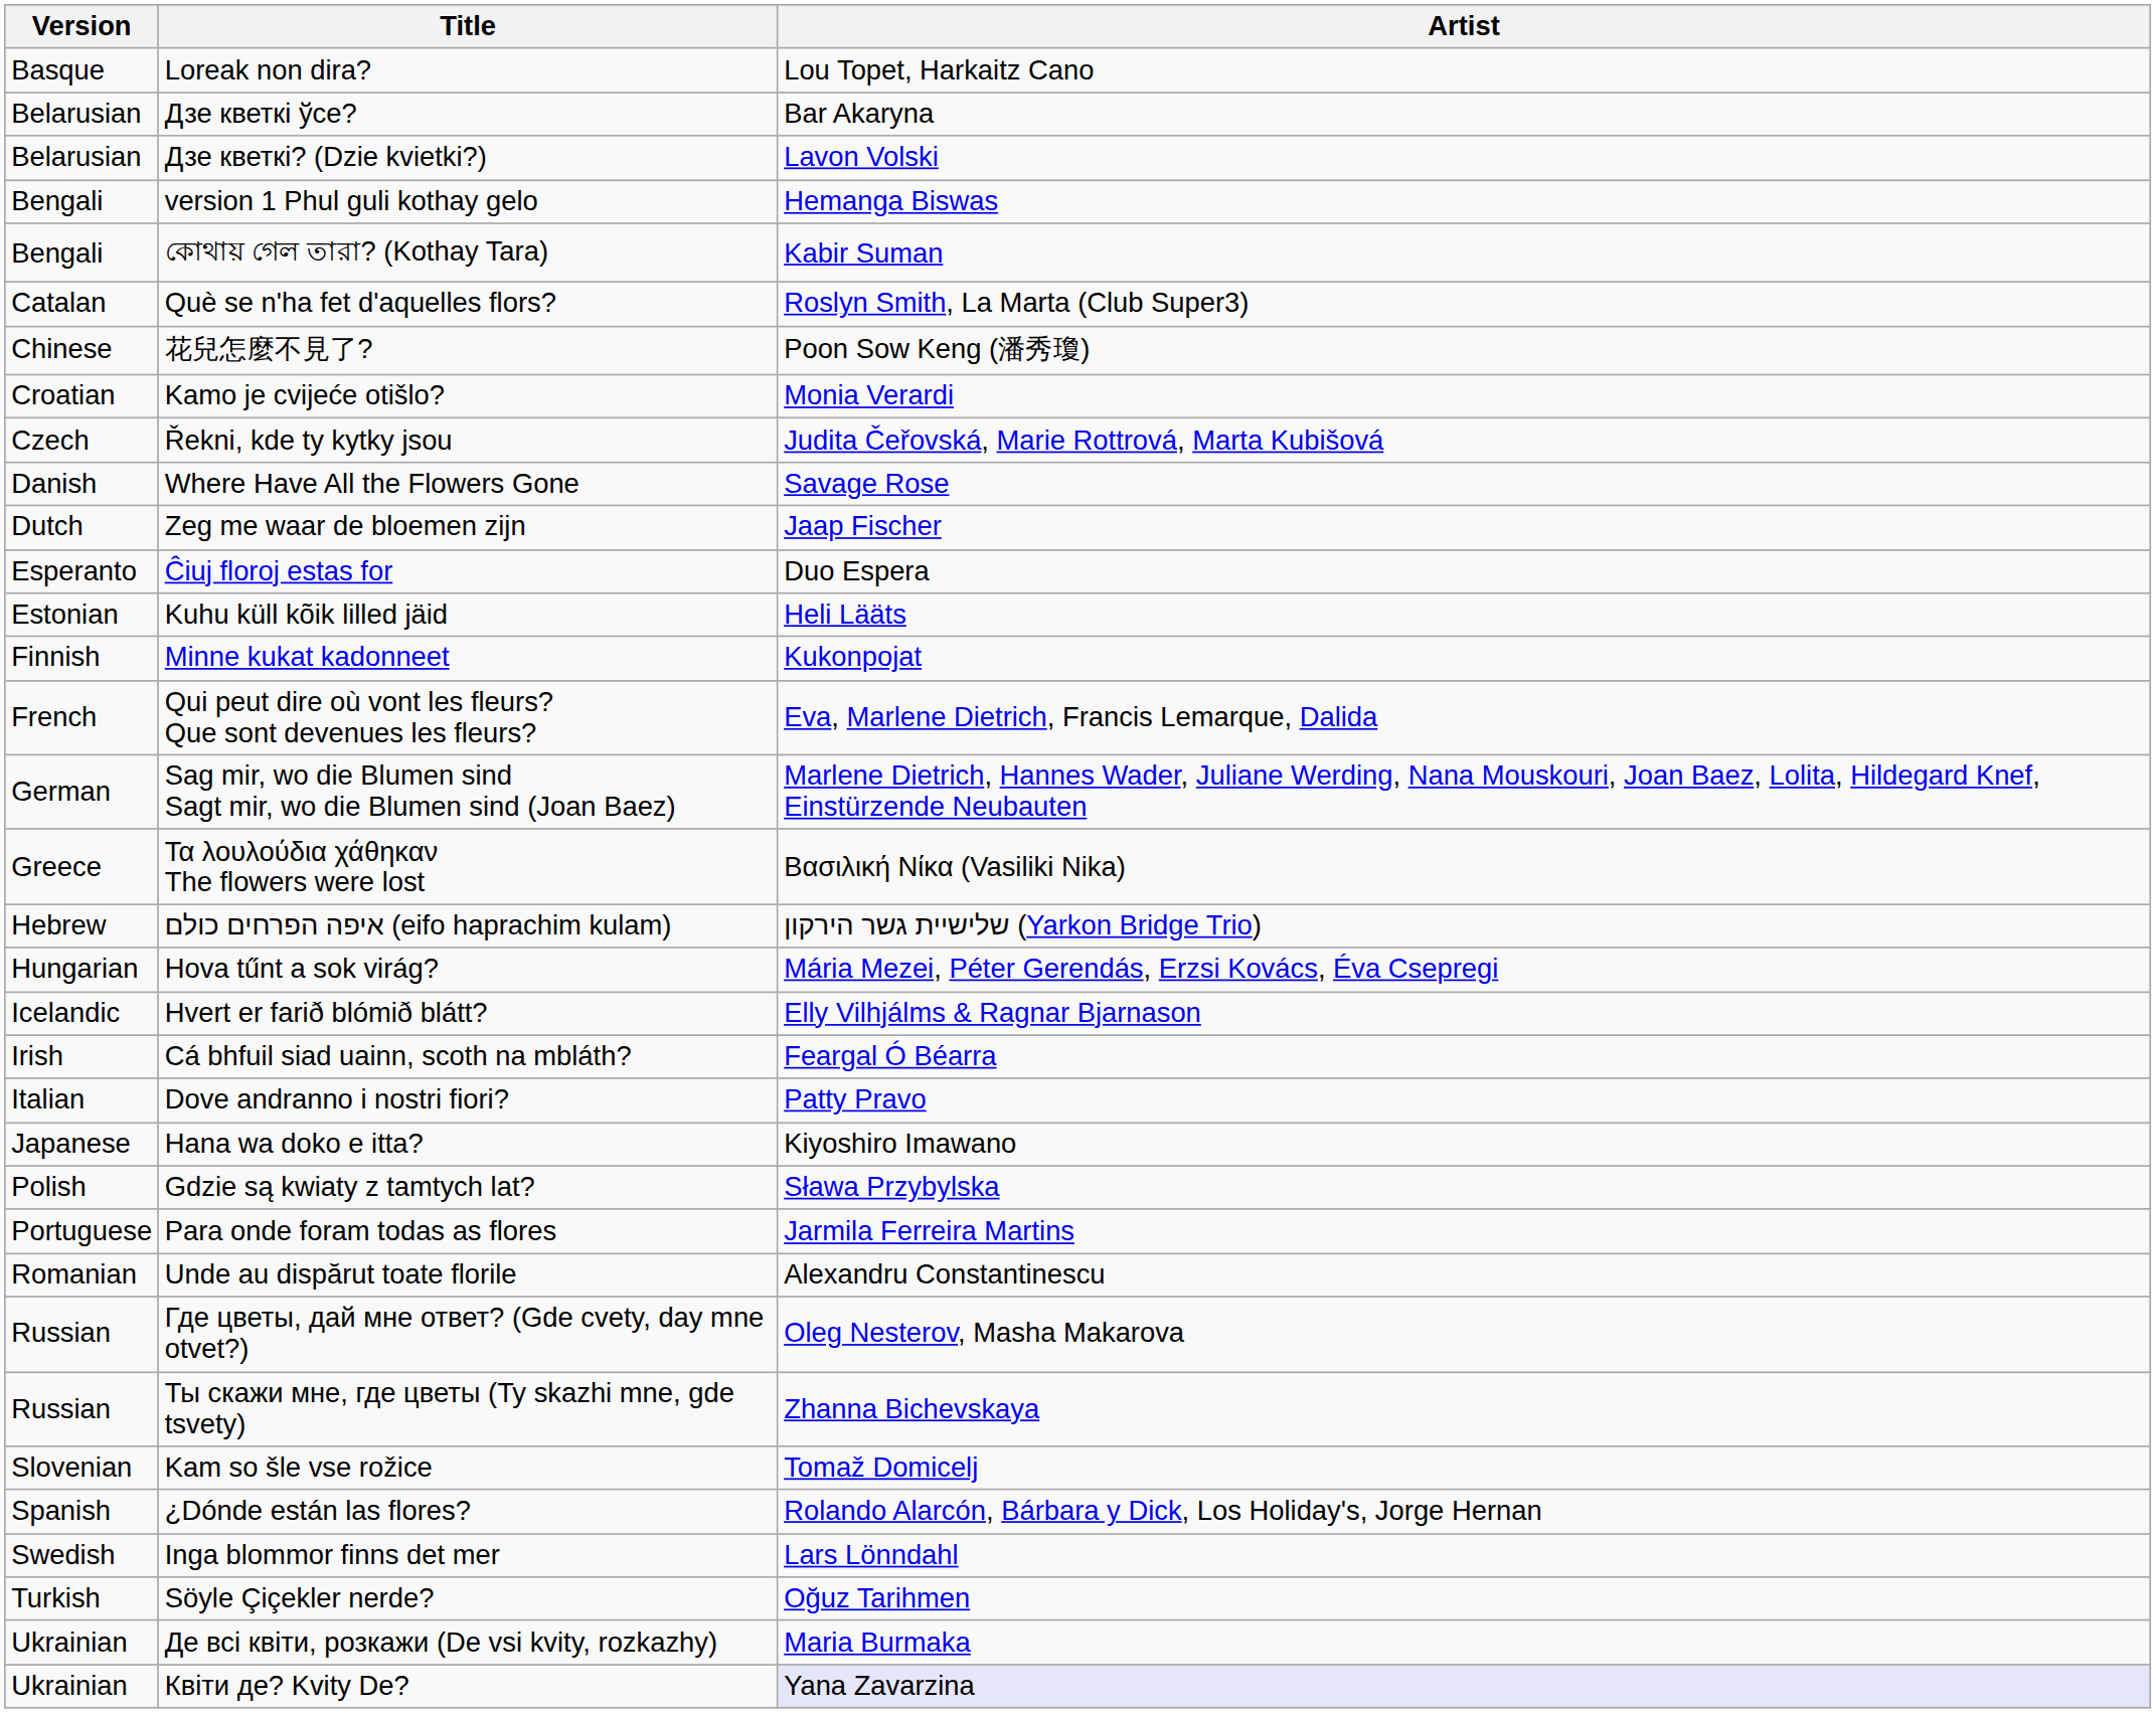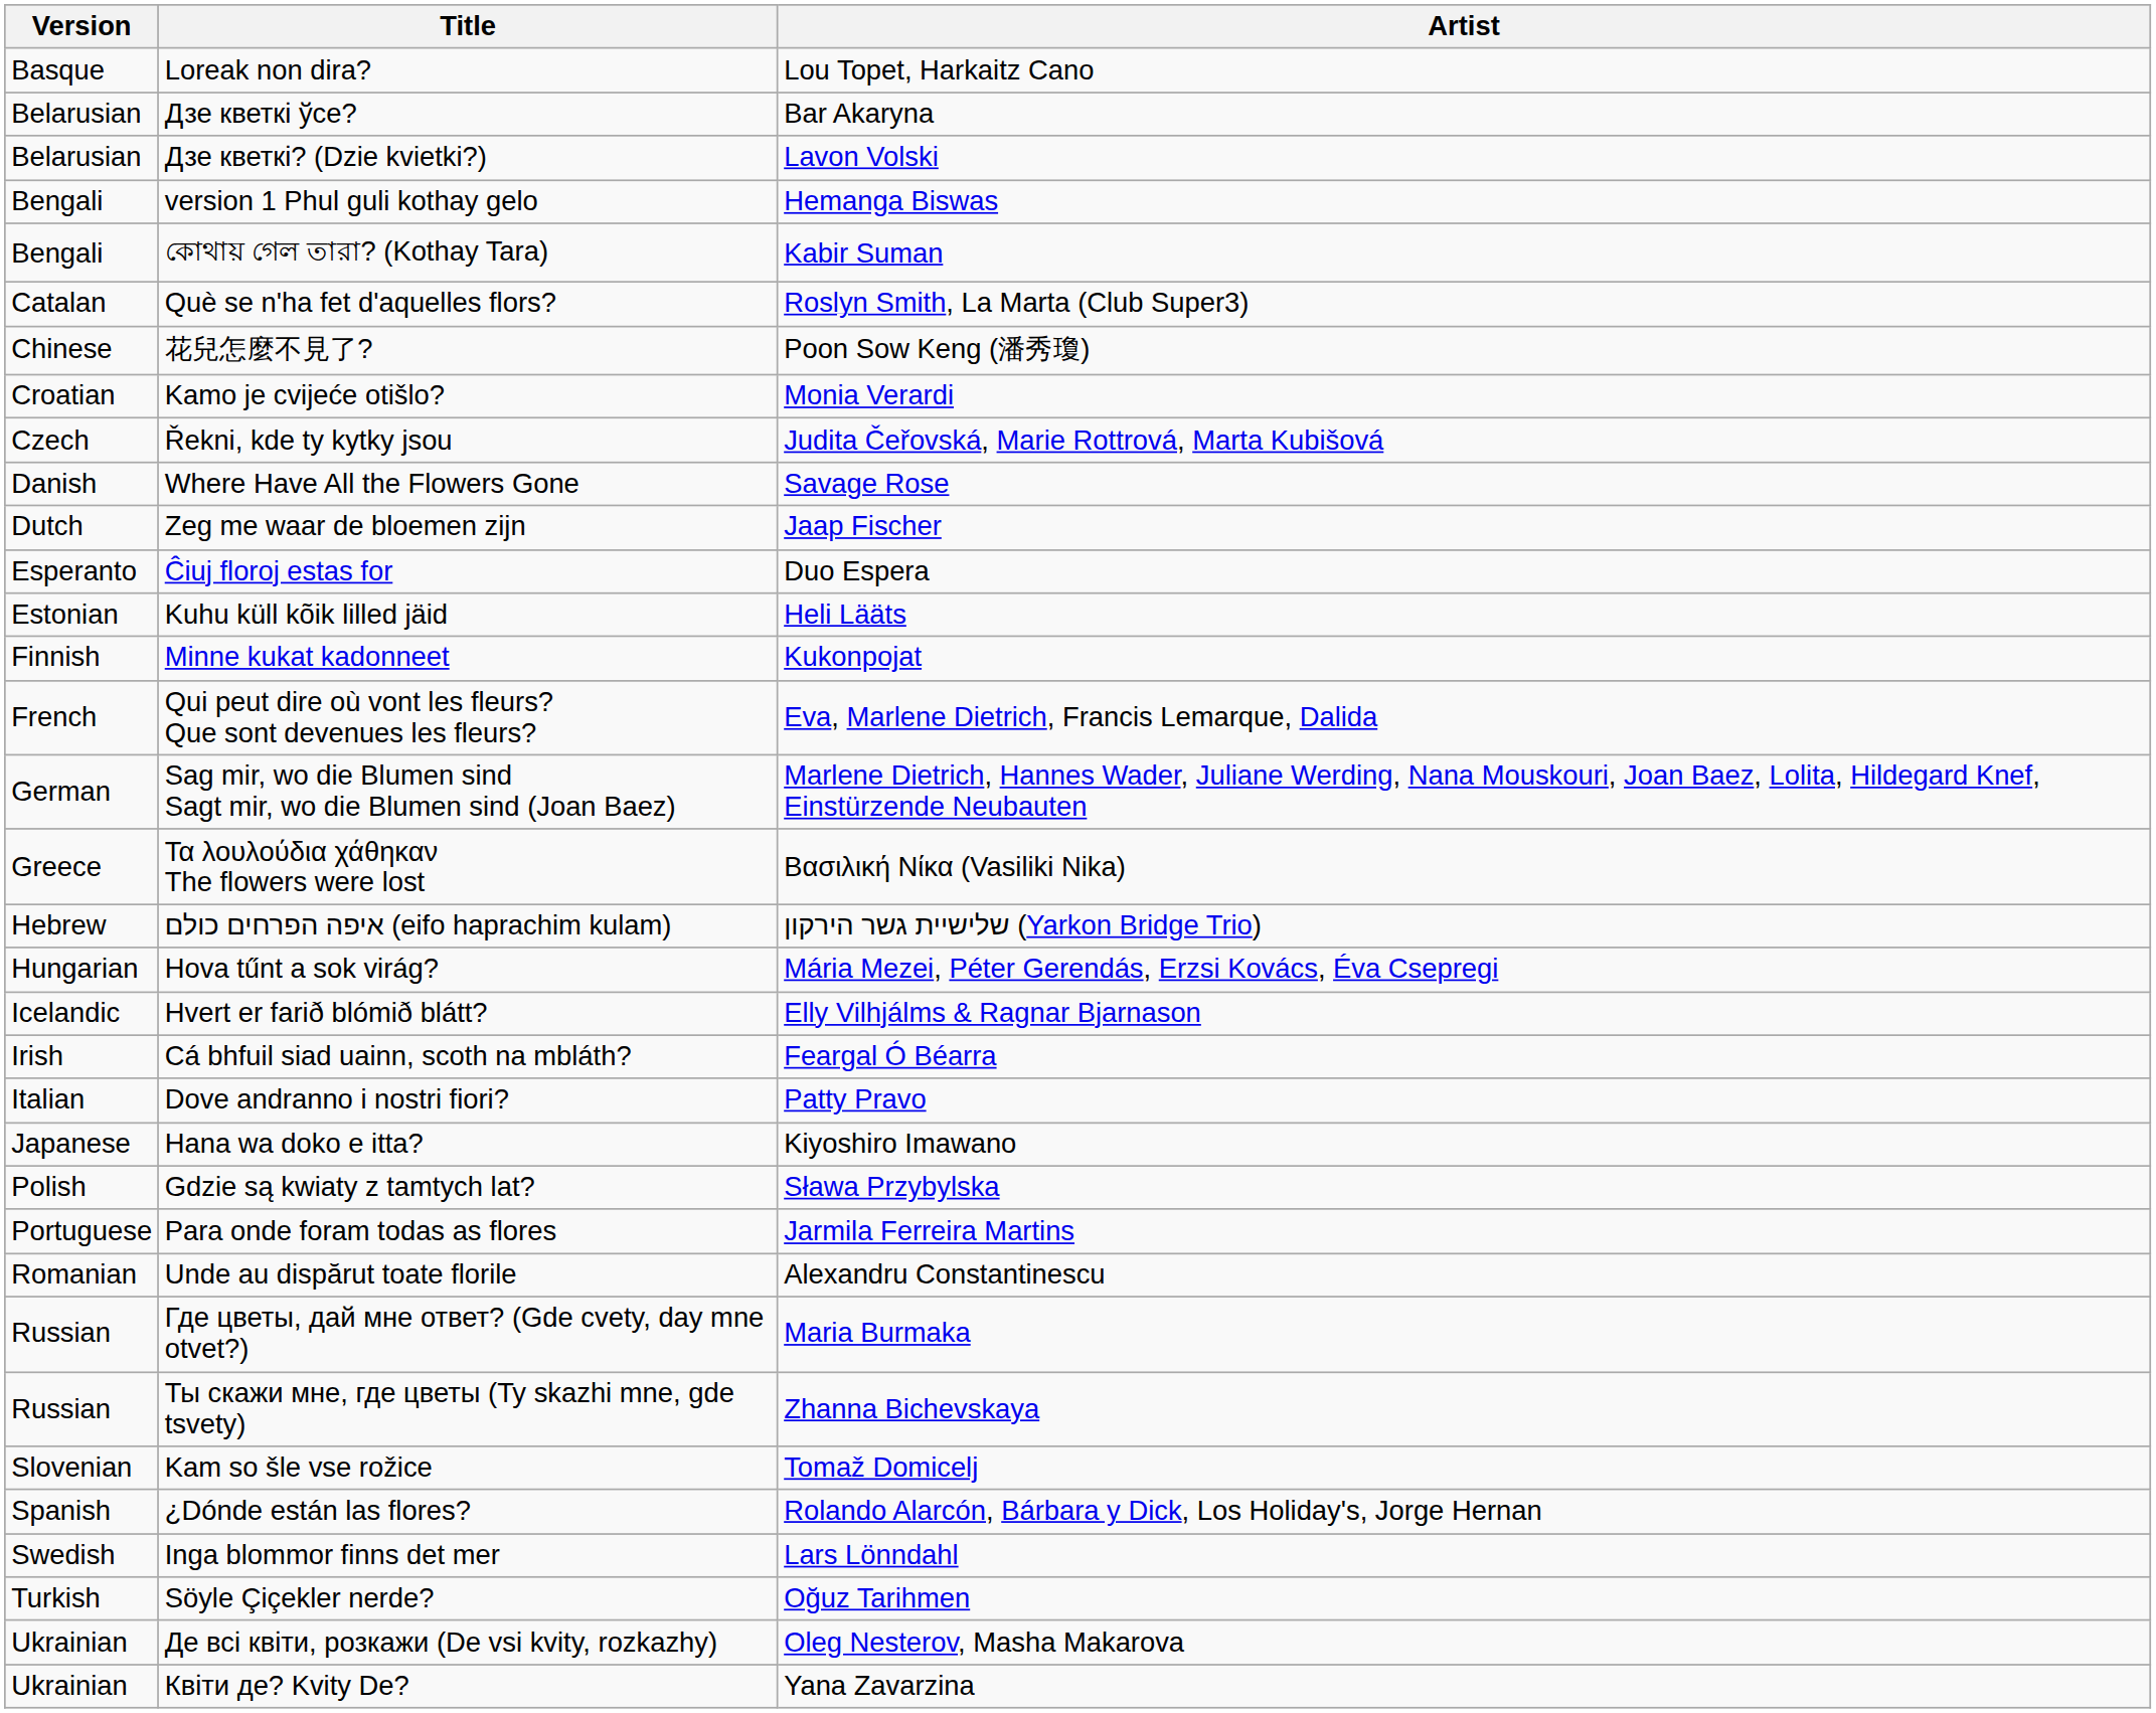 <table class="wikitable">
 <tr>
 <th>Version</th>
 <th>Title</th>
 <th>Artist</th>
 </tr>
 <tr>
 <td>Basque</td>
 <td>Loreak non dira?</td>
 <td>Lou Topet, Harkaitz Cano</td>
 </tr>
 <tr>
 <td>Belarusian</td>
 <td>Дзе кветкі ўсе?</td>
 <td>Bar Akaryna</td>
 </tr>
 <tr>
 <td>Belarusian</td>
 <td>Дзе кветкі? (Dzie kvietki?)</td>
 <td><a href='#'>Lavon Volski</a></td>
 </tr>
 <tr>
 <td>Bengali</td>
 <td>version 1 Phul guli kothay gelo</td>
 <td><a href='#'>Hemanga Biswas</a></td>
 </tr>
 <tr>
 <td>Bengali</td>
 <td>কোথায় গেল তারা? (Kothay Tara)</td>
 <td><a href='#'>Kabir Suman</a></td>
 </tr>
 <tr>
 <td>Catalan</td>
 <td>Què se n'ha fet d'aquelles flors?</td>
 <td><a href='#'>Roslyn Smith</a>, La Marta (Club Super3)</td>
 </tr>
 <tr>
 <td>Chinese</td>
 <td>花兒怎麼不見了?</td>
 <td>Poon Sow Keng (潘秀瓊)</td>
 </tr>
 <tr>
 <td>Croatian</td>
 <td>Kamo je cvijeće otišlo?</td>
 <td><a href='#'>Monia Verardi</a></td>
 </tr>
 <tr>
 <td>Czech</td>
 <td>Řekni, kde ty kytky jsou</td>
 <td><a href='#'>Judita Čeřovská</a>, <a href='#'>Marie Rottrová</a>, <a href='#'>Marta Kubišová</a></td>
 </tr>
 <tr>
 <td>Danish</td>
 <td>Where Have All the Flowers Gone</td>
 <td><a href='#'>Savage Rose</a></td>
 </tr>
 <tr>
 <td>Dutch</td>
 <td>Zeg me waar de bloemen zijn</td>
 <td><a href='#'>Jaap Fischer</a></td>
 </tr>
 <tr>
 <td>Esperanto</td>
 <td><a href='#'>Ĉiuj floroj estas for</a></td>
 <td>Duo Espera</td>
 </tr>
 <tr>
 <td>Estonian</td>
 <td>Kuhu küll kõik lilled jäid</td>
 <td><a href='#'>Heli Lääts</a></td>
 </tr>
 <tr>
 <td>Finnish</td>
 <td><a href='#'>Minne kukat kadonneet</a></td>
 <td><a href='#'>Kukonpojat</a></td>
 </tr>
 <tr>
 <td>French</td>
 <td>Qui peut dire où vont les fleurs?<br>Que sont devenues les fleurs?</td>
 <td><a href='#'>Eva</a>, <a href='#'>Marlene Dietrich</a>, Francis Lemarque, <a href='#'>Dalida</a></td>
 </tr>
 <tr>
 <td>German</td>
 <td>Sag mir, wo die Blumen sind<br>Sagt mir, wo die Blumen sind (Joan Baez)</td>
 <td><a href='#'>Marlene Dietrich</a>, <a href='#'>Hannes Wader</a>, <a href='#'>Juliane Werding</a>, <a href='#'>Nana Mouskouri</a>, <a href='#'>Joan Baez</a>, <a href='#'>Lolita</a>, <a href='#'>Hildegard Knef</a>, <a href='#'>Einstürzende Neubauten</a></td>
 </tr>
 <tr>
 <td>Greece</td>
 <td>Τα λουλούδια χάθηκαν<br>The flowers were lost</td>
 <td>Βασιλική Νίκα (Vasiliki Nika)</td>
 </tr>
 <tr>
 <td>Hebrew</td>
 <td>איפה הפרחים כולם (eifo haprachim kulam)</td>
 <td>שלישיית גשר הירקון (<a href='#'>Yarkon Bridge Trio</a>)</td>
 </tr>
 <tr>
 <td>Hungarian</td>
 <td>Hova tűnt a sok virág?</td>
 <td><a href='#'>Mária Mezei</a>, <a href='#'>Péter Gerendás</a>, <a href='#'>Erzsi Kovács</a>, <a href='#'>Éva Csepregi</a></td>
 </tr>
 <tr>
 <td>Icelandic</td>
 <td>Hvert er farið blómið blátt?</td>
 <td><a href='#'>Elly Vilhjálms & Ragnar Bjarnason</a></td>
 </tr>
 <tr>
 <td>Irish</td>
 <td>Cá bhfuil siad uainn, scoth na mbláth?</td>
 <td><a href='#'>Feargal Ó Béarra</a></td>
 </tr>
 <tr>
 <td>Italian</td>
 <td>Dove andranno i nostri fiori?</td>
 <td><a href='#'>Patty Pravo</a></td>
 </tr>
 <tr>
 <td>Japanese</td>
 <td>Hana wa doko e itta?</td>
 <td>Kiyoshiro Imawano</td>
 </tr>
 <tr>
 <td>Polish</td>
 <td>Gdzie są kwiaty z tamtych lat?</td>
 <td><a href='#'>Sława Przybylska</a></td>
 </tr>
 <tr>
 <td>Portuguese</td>
 <td>Para onde foram todas as flores</td>
 <td><a href='#'>Jarmila Ferreira Martins</a></td>
 </tr>
 <tr>
 <td>Romanian</td>
 <td>Unde au dispărut toate florile</td>
 <td>Alexandru Constantinescu</td>
 </tr>
 <tr>
 <td>Russian</td>
 <td>Где цветы, дай мне ответ? (Gde cvety, day mne otvet?)</td>
-<td><a href='#'>Oleg Nesterov</a>, Masha Makarova</td>
+<td><a href='#'>Maria Burmaka</a></td>
 </tr>
 <tr>
 <td>Russian</td>
 <td>Ты скажи мне, где цветы (Ty skazhi mne, gde tsvety)</td>
 <td><a href='#'>Zhanna Bichevskaya</a></td>
 </tr>
 <tr>
 <td>Slovenian</td>
 <td>Kam so šle vse rožice</td>
 <td><a href='#'>Tomaž Domicelj</a></td>
 </tr>
 <tr>
 <td>Spanish</td>
 <td>¿Dónde están las flores?</td>
 <td><a href='#'>Rolando Alarcón</a>, <a href='#'>Bárbara y Dick</a>, Los Holiday's, Jorge Hernan</td>
 </tr>
 <tr>
 <td>Swedish</td>
 <td>Inga blommor finns det mer</td>
 <td><a href='#'>Lars Lönndahl</a></td>
 </tr>
 <tr>
 <td>Turkish</td>
 <td>Söyle Çiçekler nerde?</td>
 <td><a href='#'>Oğuz Tarihmen</a></td>
 </tr>
 <tr>
 <td>Ukrainian</td>
 <td>Де всі квіти, розкажи (De vsi kvity, rozkazhy)</td>
-<td><a href='#'>Maria Burmaka</a></td>
+<td><a href='#'>Oleg Nesterov</a>, Masha Makarova</td>
 </tr>
 <tr>
 <td>Ukrainian</td>
 <td>Квіти де? Kvity De?</td>
-<td style="background: lavender;">Yana Zavarzina</td>
+<td>Yana Zavarzina</td>
 </tr>
 </table>
